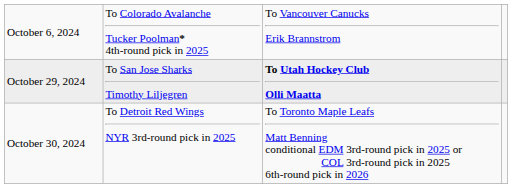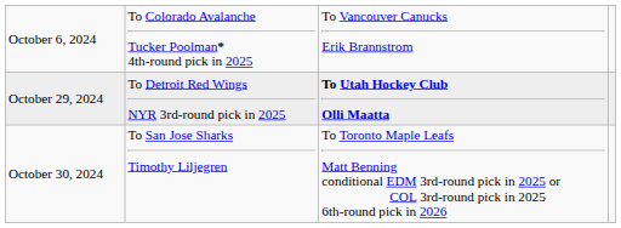 <table cellspacing=0 class="wikitable" style="border:1px solid #999999; width:720px;">
 <tr>
 <td>October 6, 2024</td>
 <td valign="top">To <a href='#'>Colorado Avalanche</a><hr><a href='#'>Tucker Poolman</a><span><strong>*</strong></span><br>4th-round pick in <a href='#'>2025</a></td>
 <td valign="top">To <a href='#'>Vancouver Canucks</a><hr><a href='#'>Erik Brannstrom</a></td>
 <td></td>
 </tr>
 <tr bgcolor="eeeeee">
 <td>October 29, 2024</td>
-<td valign="top">To <a href='#'>San Jose Sharks</a><hr><a href='#'>Timothy Liljegren</a></td>
+<td valign="top">To <a href='#'>Detroit Red Wings</a><hr><a href='#'>NYR</a> 3rd-round pick in <a href='#'>2025</a></td>
 <td valign="top"><strong>To <a href='#'>Utah Hockey Club</a><hr><a href='#'>Olli Maatta</a></strong></td>
 <td></td>
 </tr>
 <tr>
 <td>October 30, 2024</td>
-<td valign="top">To <a href='#'>Detroit Red Wings</a><hr><a href='#'>NYR</a> 3rd-round pick in <a href='#'>2025</a></td>
+<td valign="top">To <a href='#'>San Jose Sharks</a><hr><a href='#'>Timothy Liljegren</a></td>
 <td valign="top">To <a href='#'>Toronto Maple Leafs</a><hr><a href='#'>Matt Benning</a><br><span>conditional </span><a href='#'>EDM</a> 3rd-round pick in <a href='#'>2025</a> or <br>     <a href='#'>COL</a> 3rd-round pick in 2025<br>6th-round pick in <a href='#'>2026</a></td>
 <td></td>
 </tr>
 </table>
